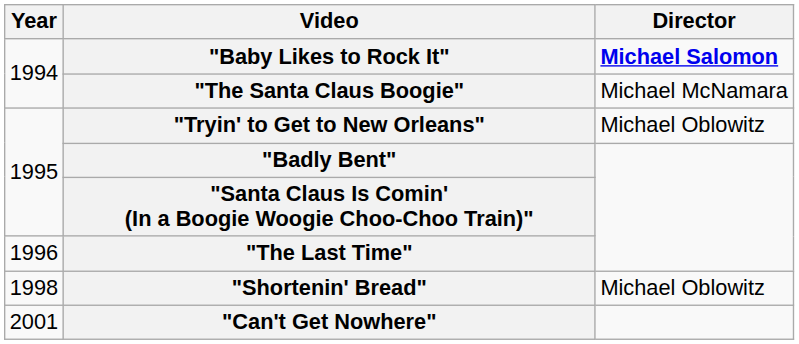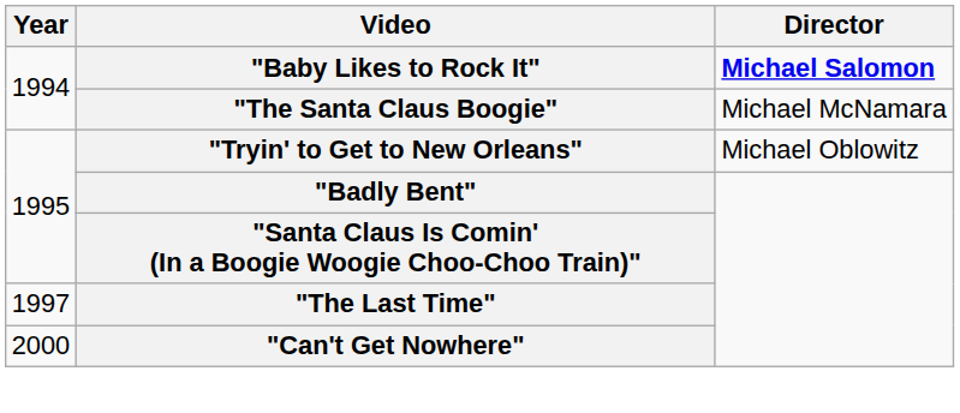 <table class="wikitable plainrowheaders">
 <tr>
 <th>Year</th>
 <th style="width:24em;">Video</th>
 <th>Director</th>
 </tr>
 <tr>
 <td rowspan="2">1994</td>
 <th scope="row">"Baby Likes to Rock It"</th>
 <td><strong><a href='#'>Michael Salomon</a></strong></td>
 </tr>
 <tr>
 <th scope="row">"The Santa Claus Boogie"</th>
 <td>Michael McNamara</td>
 </tr>
 <tr>
 <td rowspan="3">1995</td>
 <th scope="row">"Tryin' to Get to New Orleans"</th>
 <td>Michael Oblowitz</td>
 </tr>
 <tr>
 <th scope="row">"Badly Bent"</th>
 </tr>
 <tr>
 <th scope="row">"Santa Claus Is Comin'<br>(In a Boogie Woogie Choo-Choo Train)"</th>
 </tr>
 <tr>
-<td>1996</td>
+<td>1997</td>
 <th scope="row">"The Last Time"</th>
 </tr>
 <tr>
-<td>1998</td>
-<th scope="row">"Shortenin' Bread"</th>
-<td>Michael Oblowitz</td>
-</tr>
-<tr>
-<td>2001</td>
+<td>2000</td>
 <th scope="row">"Can't Get Nowhere"</th>
 </tr>
 </table>
